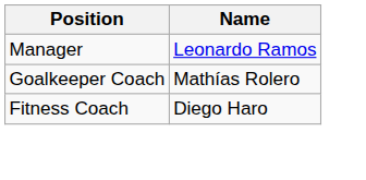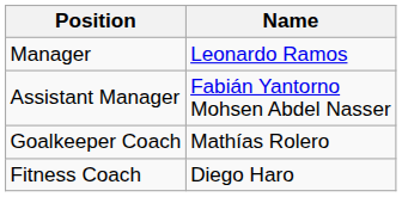 <table class="wikitable" style="text-align:center;">
 <tr>
 <th>Position</th>
 <th>Name</th>
 </tr>
 <tr>
 <td align="left">Manager</td>
 <td align="left"> <a href='#'>Leonardo Ramos</a></td>
 </tr>
 <tr>
+<td align="left">Assistant Manager</td>
+<td align="left"> <a href='#'>Fabián Yantorno</a> <br>  Mohsen Abdel Nasser</td>
+</tr>
+<tr>
 <td align="left">Goalkeeper Coach</td>
 <td align="left"> Mathías Rolero</td>
 </tr>
 <tr>
 <td align="left">Fitness Coach</td>
 <td align="left"> Diego Haro</td>
 </tr>
 </table>
